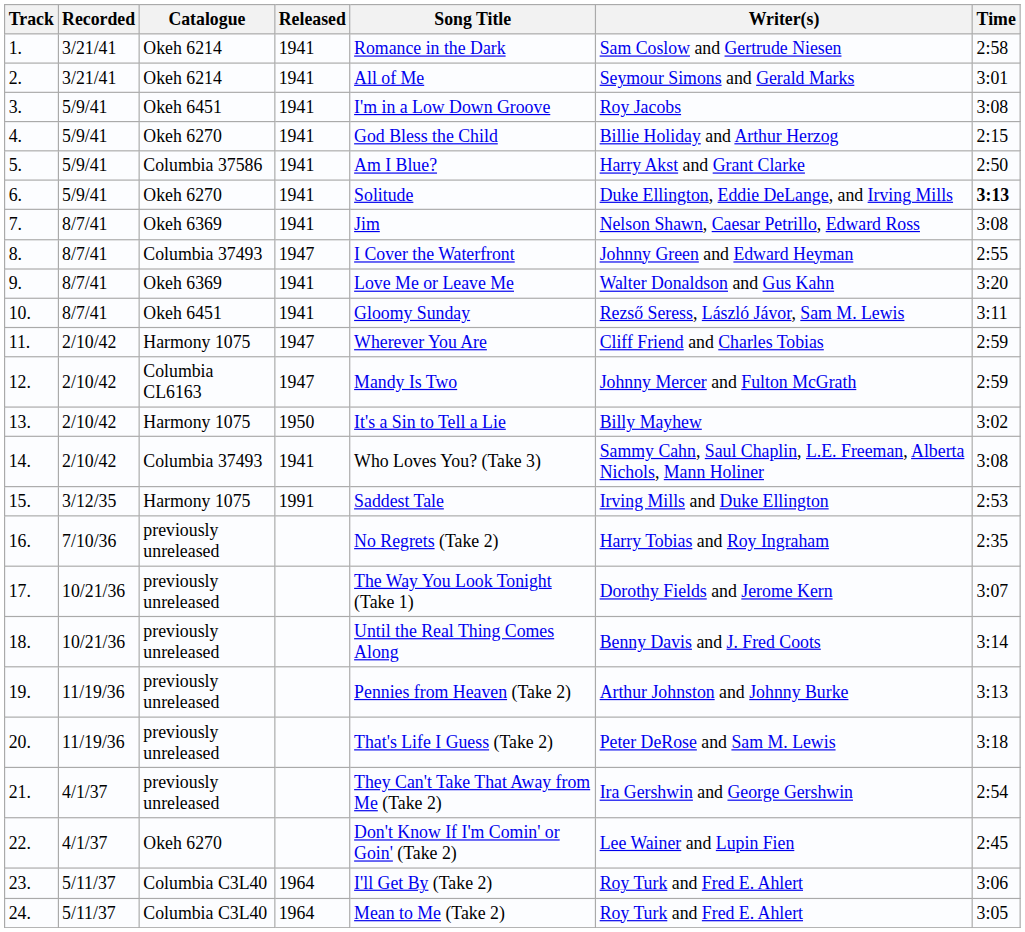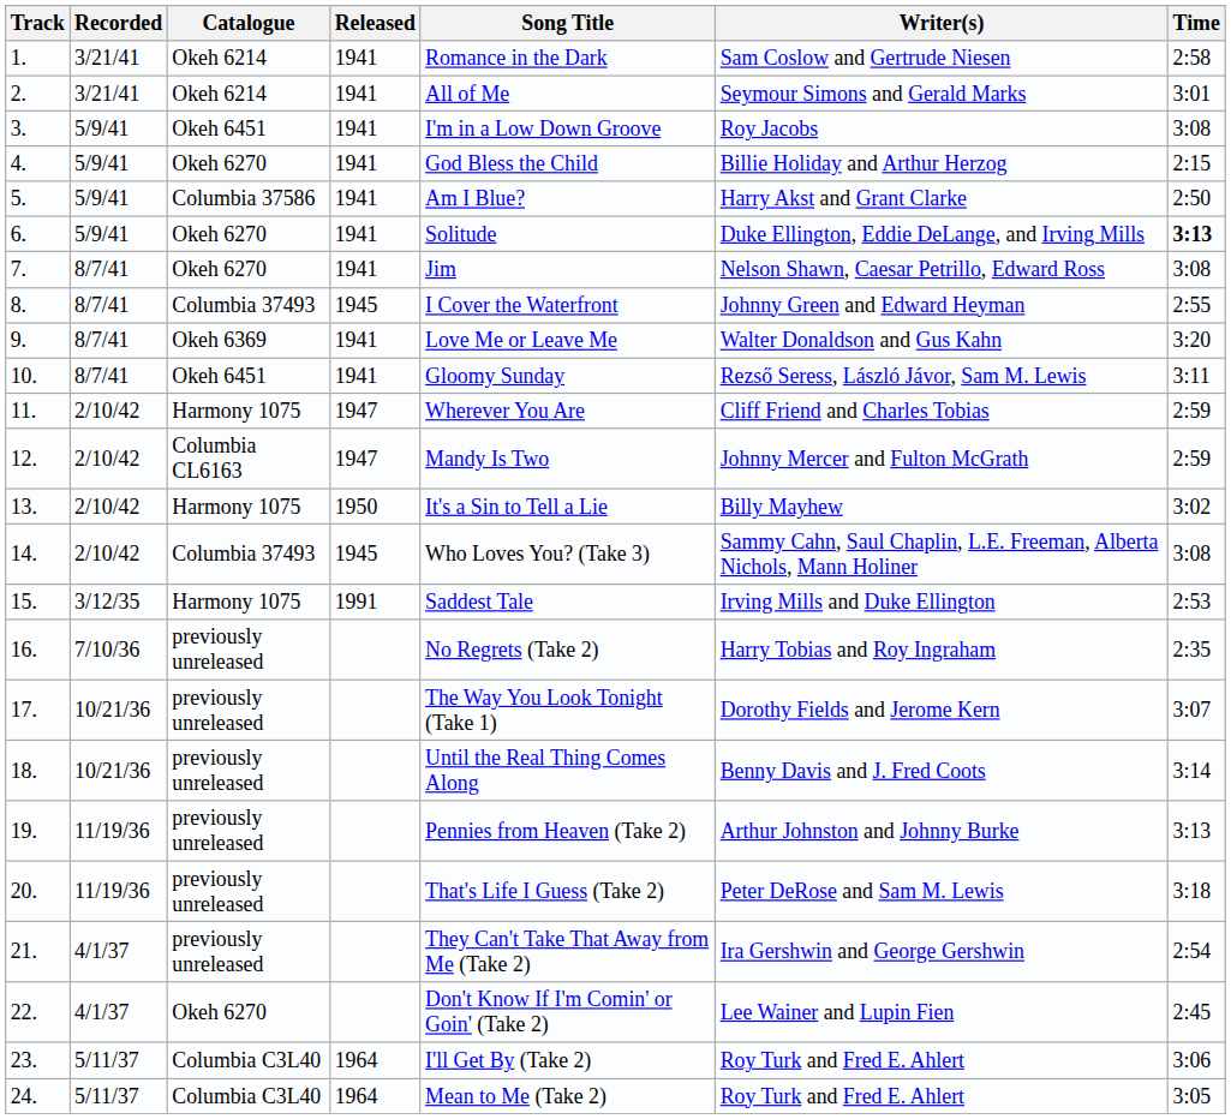 <table class="wikitable" style="background:#fcfdff; font-size:95%;">
 <tr>
 <th>Track</th>
 <th>Recorded</th>
 <th>Catalogue</th>
 <th>Released</th>
 <th>Song Title</th>
 <th>Writer(s)</th>
 <th>Time</th>
 </tr>
 <tr>
 <td>1.</td>
 <td>3/21/41</td>
 <td>Okeh 6214</td>
 <td>1941</td>
 <td><a href='#'>Romance in the Dark</a></td>
 <td><a href='#'>Sam Coslow</a> and <a href='#'>Gertrude Niesen</a></td>
 <td>2:58</td>
 </tr>
 <tr>
 <td>2.</td>
 <td>3/21/41</td>
 <td>Okeh 6214</td>
 <td>1941</td>
 <td><a href='#'>All of Me</a></td>
 <td><a href='#'>Seymour Simons</a> and <a href='#'>Gerald Marks</a></td>
 <td>3:01</td>
 </tr>
 <tr>
 <td>3.</td>
 <td>5/9/41</td>
 <td>Okeh 6451</td>
 <td>1941</td>
 <td><a href='#'>I'm in a Low Down Groove</a></td>
 <td><a href='#'>Roy Jacobs</a></td>
 <td>3:08</td>
 </tr>
 <tr>
 <td>4.</td>
 <td>5/9/41</td>
 <td>Okeh 6270</td>
 <td>1941</td>
 <td><a href='#'>God Bless the Child</a></td>
 <td><a href='#'>Billie Holiday</a> and <a href='#'>Arthur Herzog</a></td>
 <td>2:15</td>
 </tr>
 <tr>
 <td>5.</td>
 <td>5/9/41</td>
 <td>Columbia 37586</td>
 <td>1941</td>
 <td><a href='#'>Am I Blue?</a></td>
 <td><a href='#'>Harry Akst</a> and <a href='#'>Grant Clarke</a></td>
 <td>2:50</td>
 </tr>
 <tr>
 <td>6.</td>
 <td>5/9/41</td>
 <td>Okeh 6270</td>
 <td>1941</td>
 <td><a href='#'>Solitude</a></td>
 <td><a href='#'>Duke Ellington</a>, <a href='#'>Eddie DeLange</a>, and <a href='#'>Irving Mills</a></td>
 <td><strong>3:13</strong></td>
 </tr>
 <tr>
 <td>7.</td>
 <td>8/7/41</td>
-<td>Okeh 6369</td>
+<td>Okeh 6270</td>
 <td>1941</td>
 <td><a href='#'>Jim</a></td>
 <td><a href='#'>Nelson Shawn</a>, <a href='#'>Caesar Petrillo</a>, <a href='#'>Edward Ross</a></td>
 <td>3:08</td>
 </tr>
 <tr>
 <td>8.</td>
 <td>8/7/41</td>
 <td>Columbia 37493</td>
-<td>1947</td>
+<td>1945</td>
 <td><a href='#'>I Cover the Waterfront</a></td>
 <td><a href='#'>Johnny Green</a> and <a href='#'>Edward Heyman</a></td>
 <td>2:55</td>
 </tr>
 <tr>
 <td>9.</td>
 <td>8/7/41</td>
 <td>Okeh 6369</td>
 <td>1941</td>
 <td><a href='#'>Love Me or Leave Me</a></td>
 <td><a href='#'>Walter Donaldson</a> and <a href='#'>Gus Kahn</a></td>
 <td>3:20</td>
 </tr>
 <tr>
 <td>10.</td>
 <td>8/7/41</td>
 <td>Okeh 6451</td>
 <td>1941</td>
 <td><a href='#'>Gloomy Sunday</a></td>
 <td><a href='#'>Rezső Seress</a>, <a href='#'>László Jávor</a>, <a href='#'>Sam M. Lewis</a></td>
 <td>3:11</td>
 </tr>
 <tr>
 <td>11.</td>
 <td>2/10/42</td>
 <td>Harmony 1075</td>
 <td>1947</td>
 <td><a href='#'>Wherever You Are</a></td>
 <td><a href='#'>Cliff Friend</a> and <a href='#'>Charles Tobias</a></td>
 <td>2:59</td>
 </tr>
 <tr>
 <td>12.</td>
 <td>2/10/42</td>
 <td>Columbia CL6163</td>
 <td>1947</td>
 <td><a href='#'>Mandy Is Two</a></td>
 <td><a href='#'>Johnny Mercer</a> and <a href='#'>Fulton McGrath</a></td>
 <td>2:59</td>
 </tr>
 <tr>
 <td>13.</td>
 <td>2/10/42</td>
 <td>Harmony 1075</td>
 <td>1950</td>
 <td><a href='#'>It's a Sin to Tell a Lie</a></td>
 <td><a href='#'>Billy Mayhew</a></td>
 <td>3:02</td>
 </tr>
 <tr>
 <td>14.</td>
 <td>2/10/42</td>
 <td>Columbia 37493</td>
-<td>1941</td>
+<td>1945</td>
 <td>Who Loves You? (Take 3)</td>
 <td><a href='#'>Sammy Cahn</a>, <a href='#'>Saul Chaplin</a>, <a href='#'>L.E. Freeman</a>, <a href='#'>Alberta Nichols</a>, <a href='#'>Mann Holiner</a></td>
 <td>3:08</td>
 </tr>
 <tr>
 <td>15.</td>
 <td>3/12/35</td>
 <td>Harmony 1075</td>
 <td>1991</td>
 <td><a href='#'>Saddest Tale</a></td>
 <td><a href='#'>Irving Mills</a> and <a href='#'>Duke Ellington</a></td>
 <td>2:53</td>
 </tr>
 <tr>
 <td>16.</td>
 <td>7/10/36</td>
 <td>previously unreleased</td>
 <td></td>
 <td><a href='#'>No Regrets</a> (Take 2)</td>
 <td><a href='#'>Harry Tobias</a> and <a href='#'>Roy Ingraham</a></td>
 <td>2:35</td>
 </tr>
 <tr>
 <td>17.</td>
 <td>10/21/36</td>
 <td>previously unreleased</td>
 <td></td>
 <td><a href='#'>The Way You Look Tonight</a> (Take 1)</td>
 <td><a href='#'>Dorothy Fields</a> and <a href='#'>Jerome Kern</a></td>
 <td>3:07</td>
 </tr>
 <tr>
 <td>18.</td>
 <td>10/21/36</td>
 <td>previously unreleased</td>
 <td></td>
 <td><a href='#'>Until the Real Thing Comes Along</a></td>
 <td><a href='#'>Benny Davis</a> and <a href='#'>J. Fred Coots</a></td>
 <td>3:14</td>
 </tr>
 <tr>
 <td>19.</td>
 <td>11/19/36</td>
 <td>previously unreleased</td>
 <td></td>
 <td><a href='#'>Pennies from Heaven</a> (Take 2)</td>
 <td><a href='#'>Arthur Johnston</a> and <a href='#'>Johnny Burke</a></td>
 <td>3:13</td>
 </tr>
 <tr>
 <td>20.</td>
 <td>11/19/36</td>
 <td>previously unreleased</td>
 <td></td>
 <td><a href='#'>That's Life I Guess</a> (Take 2)</td>
 <td><a href='#'>Peter DeRose</a> and <a href='#'>Sam M. Lewis</a></td>
 <td>3:18</td>
 </tr>
 <tr>
 <td>21.</td>
 <td>4/1/37</td>
 <td>previously unreleased</td>
 <td></td>
 <td><a href='#'>They Can't Take That Away from Me</a> (Take 2)</td>
 <td><a href='#'>Ira Gershwin</a> and <a href='#'>George Gershwin</a></td>
 <td>2:54</td>
 </tr>
 <tr>
 <td>22.</td>
 <td>4/1/37</td>
 <td>Okeh 6270</td>
 <td></td>
 <td><a href='#'>Don't Know If I'm Comin' or Goin'</a> (Take 2)</td>
 <td><a href='#'>Lee Wainer</a> and <a href='#'>Lupin Fien</a></td>
 <td>2:45</td>
 </tr>
 <tr>
 <td>23.</td>
 <td>5/11/37</td>
 <td>Columbia C3L40</td>
 <td>1964</td>
 <td><a href='#'>I'll Get By</a> (Take 2)</td>
 <td><a href='#'>Roy Turk</a> and <a href='#'>Fred E. Ahlert</a></td>
 <td>3:06</td>
 </tr>
 <tr>
 <td>24.</td>
 <td>5/11/37</td>
 <td>Columbia C3L40</td>
 <td>1964</td>
 <td><a href='#'>Mean to Me</a> (Take 2)</td>
 <td><a href='#'>Roy Turk</a> and <a href='#'>Fred E. Ahlert</a></td>
 <td>3:05</td>
 </tr>
 </table>
